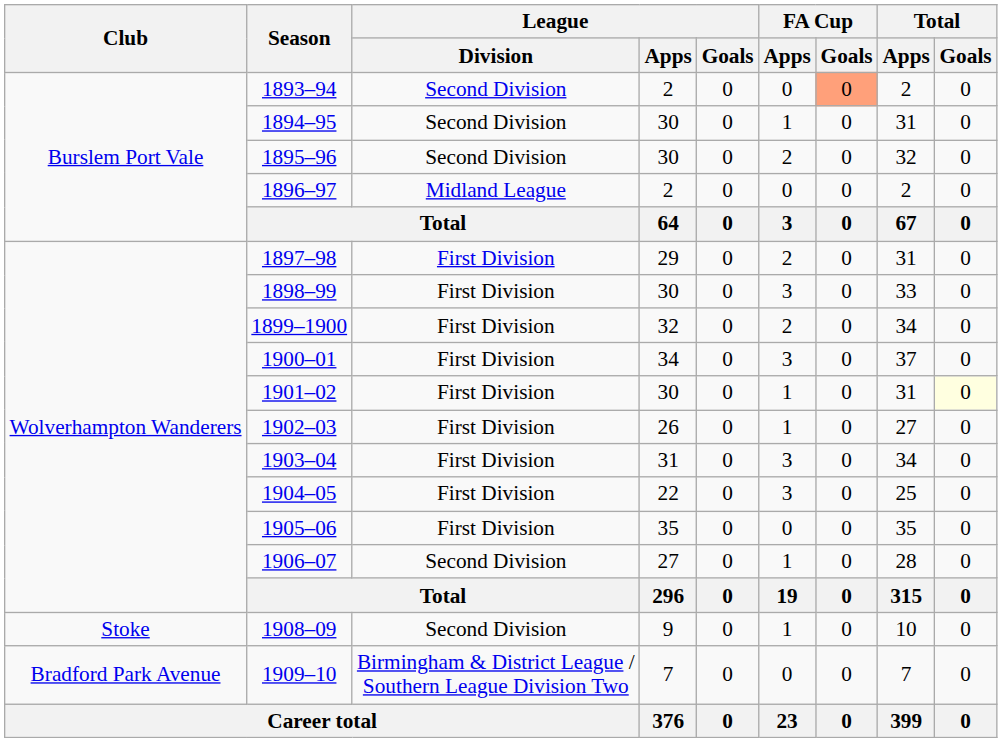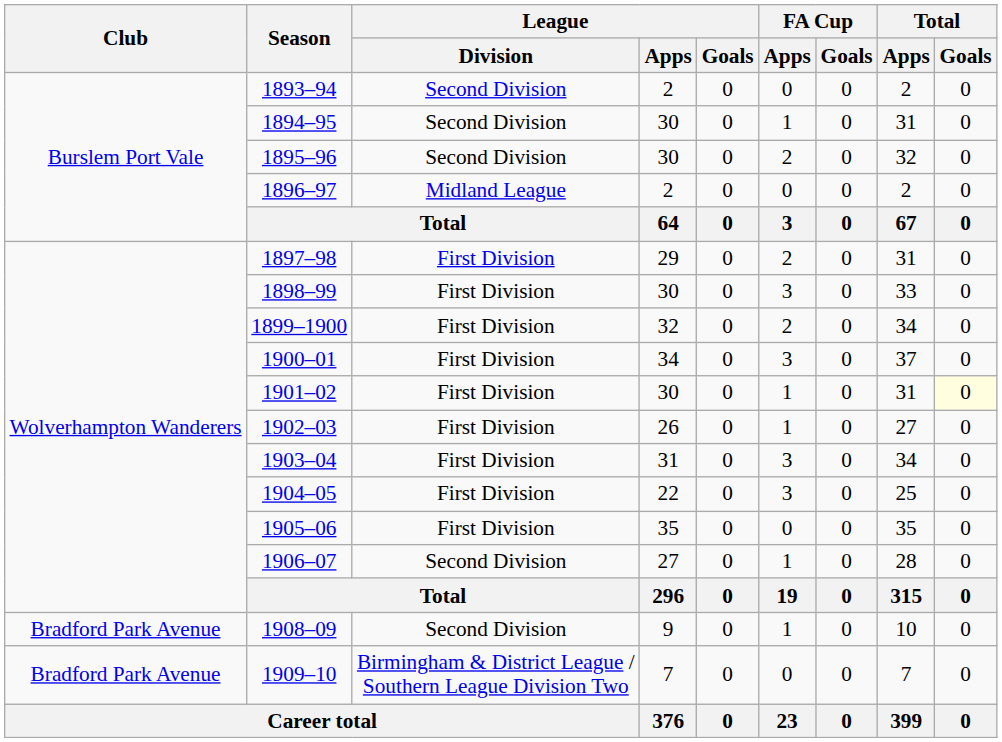 <table class="wikitable" style="text-align: center;">
 <tr>
 <th rowspan="2">Club</th>
 <th rowspan="2">Season</th>
 <th colspan="3">League</th>
 <th colspan="2">FA Cup</th>
 <th colspan="2">Total</th>
 </tr>
 <tr>
 <th>Division</th>
 <th>Apps</th>
 <th>Goals</th>
 <th>Apps</th>
 <th>Goals</th>
 <th>Apps</th>
 <th>Goals</th>
 </tr>
 <tr>
 <td rowspan="5"><a href='#'>Burslem Port Vale</a></td>
 <td><a href='#'>1893–94</a></td>
 <td><a href='#'>Second Division</a></td>
 <td>2</td>
 <td>0</td>
 <td>0</td>
-<td style="background: lightsalmon;">0</td>
+<td>0</td>
 <td>2</td>
 <td>0</td>
 </tr>
 <tr>
 <td><a href='#'>1894–95</a></td>
 <td>Second Division</td>
 <td>30</td>
 <td>0</td>
 <td>1</td>
 <td>0</td>
 <td>31</td>
 <td>0</td>
 </tr>
 <tr>
 <td><a href='#'>1895–96</a></td>
 <td>Second Division</td>
 <td>30</td>
 <td>0</td>
 <td>2</td>
 <td>0</td>
 <td>32</td>
 <td>0</td>
 </tr>
 <tr>
 <td><a href='#'>1896–97</a></td>
 <td><a href='#'>Midland League</a></td>
 <td>2</td>
 <td>0</td>
 <td>0</td>
 <td>0</td>
 <td>2</td>
 <td>0</td>
 </tr>
 <tr>
 <th colspan="2">Total</th>
 <th>64</th>
 <th>0</th>
 <th>3</th>
 <th>0</th>
 <th>67</th>
 <th>0</th>
 </tr>
 <tr>
 <td rowspan="11"><a href='#'>Wolverhampton Wanderers</a></td>
 <td><a href='#'>1897–98</a></td>
 <td><a href='#'>First Division</a></td>
 <td>29</td>
 <td>0</td>
 <td>2</td>
 <td>0</td>
 <td>31</td>
 <td>0</td>
 </tr>
 <tr>
 <td><a href='#'>1898–99</a></td>
 <td>First Division</td>
 <td>30</td>
 <td>0</td>
 <td>3</td>
 <td>0</td>
 <td>33</td>
 <td>0</td>
 </tr>
 <tr>
 <td><a href='#'>1899–1900</a></td>
 <td>First Division</td>
 <td>32</td>
 <td>0</td>
 <td>2</td>
 <td>0</td>
 <td>34</td>
 <td>0</td>
 </tr>
 <tr>
 <td><a href='#'>1900–01</a></td>
 <td>First Division</td>
 <td>34</td>
 <td>0</td>
 <td>3</td>
 <td>0</td>
 <td>37</td>
 <td>0</td>
 </tr>
 <tr>
 <td><a href='#'>1901–02</a></td>
 <td>First Division</td>
 <td>30</td>
 <td>0</td>
 <td>1</td>
 <td>0</td>
 <td>31</td>
 <td style="background: lightyellow;">0</td>
 </tr>
 <tr>
 <td><a href='#'>1902–03</a></td>
 <td>First Division</td>
 <td>26</td>
 <td>0</td>
 <td>1</td>
 <td>0</td>
 <td>27</td>
 <td>0</td>
 </tr>
 <tr>
 <td><a href='#'>1903–04</a></td>
 <td>First Division</td>
 <td>31</td>
 <td>0</td>
 <td>3</td>
 <td>0</td>
 <td>34</td>
 <td>0</td>
 </tr>
 <tr>
 <td><a href='#'>1904–05</a></td>
 <td>First Division</td>
 <td>22</td>
 <td>0</td>
 <td>3</td>
 <td>0</td>
 <td>25</td>
 <td>0</td>
 </tr>
 <tr>
 <td><a href='#'>1905–06</a></td>
 <td>First Division</td>
 <td>35</td>
 <td>0</td>
 <td>0</td>
 <td>0</td>
 <td>35</td>
 <td>0</td>
 </tr>
 <tr>
 <td><a href='#'>1906–07</a></td>
 <td>Second Division</td>
 <td>27</td>
 <td>0</td>
 <td>1</td>
 <td>0</td>
 <td>28</td>
 <td>0</td>
 </tr>
 <tr>
 <th colspan="2">Total</th>
 <th>296</th>
 <th>0</th>
 <th>19</th>
 <th>0</th>
 <th>315</th>
 <th>0</th>
 </tr>
 <tr>
-<td><a href='#'>Stoke</a></td>
+<td><a href='#'>Bradford Park Avenue</a></td>
 <td><a href='#'>1908–09</a></td>
 <td>Second Division</td>
 <td>9</td>
 <td>0</td>
 <td>1</td>
 <td>0</td>
 <td>10</td>
 <td>0</td>
 </tr>
 <tr>
 <td><a href='#'>Bradford Park Avenue</a></td>
 <td><a href='#'>1909–10</a></td>
 <td><a href='#'>Birmingham & District League</a> /<br><a href='#'>Southern League Division Two</a></td>
 <td>7</td>
 <td>0</td>
 <td>0</td>
 <td>0</td>
 <td>7</td>
 <td>0</td>
 </tr>
 <tr>
 <th colspan="3">Career total</th>
 <th>376</th>
 <th>0</th>
 <th>23</th>
 <th>0</th>
 <th>399</th>
 <th>0</th>
 </tr>
 </table>
